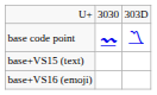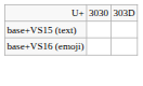 <table class="wikitable nounderlines" style="border-collapse:collapse;background:#FFFFFF;font-size:large;text-align:center">
 <tr style="background:#F8F8F8;font-size:small">
 <td style="text-align:right">U+</td>
 <td>3030</td>
 <td>303D</td>
-</tr>
-<tr>
-<td style="background:#F8F8F8;font-size:small;text-align:left">base code point</td>
-<td><a href='#'>〰</a></td>
-<td><a href='#'>〽</a></td>
 </tr>
 <tr>
 <td style="background:#F8F8F8;font-size:small;text-align:left">base+VS15 (text)</td>
 <td></td>
 <td></td>
 </tr>
 <tr>
 <td style="background:#F8F8F8;font-size:small;text-align:left">base+VS16 (emoji)</td>
 <td></td>
 <td></td>
 </tr>
 </table>
